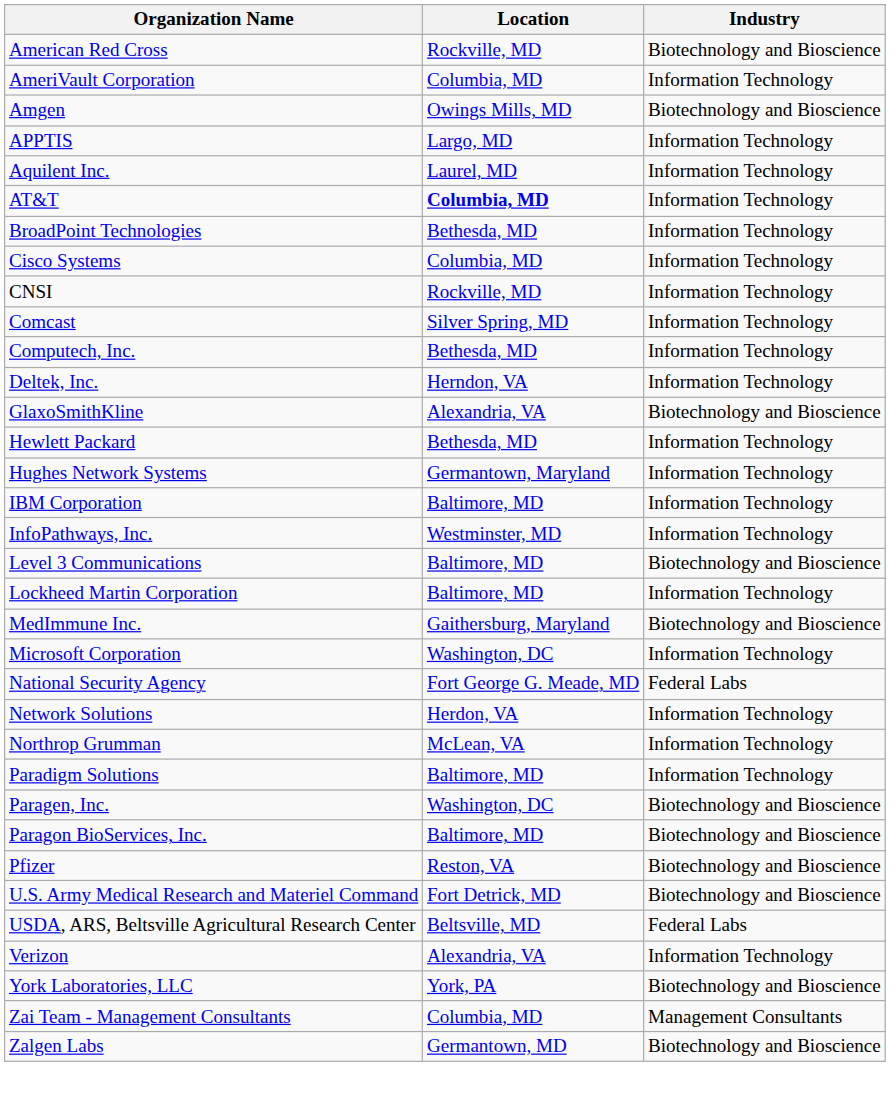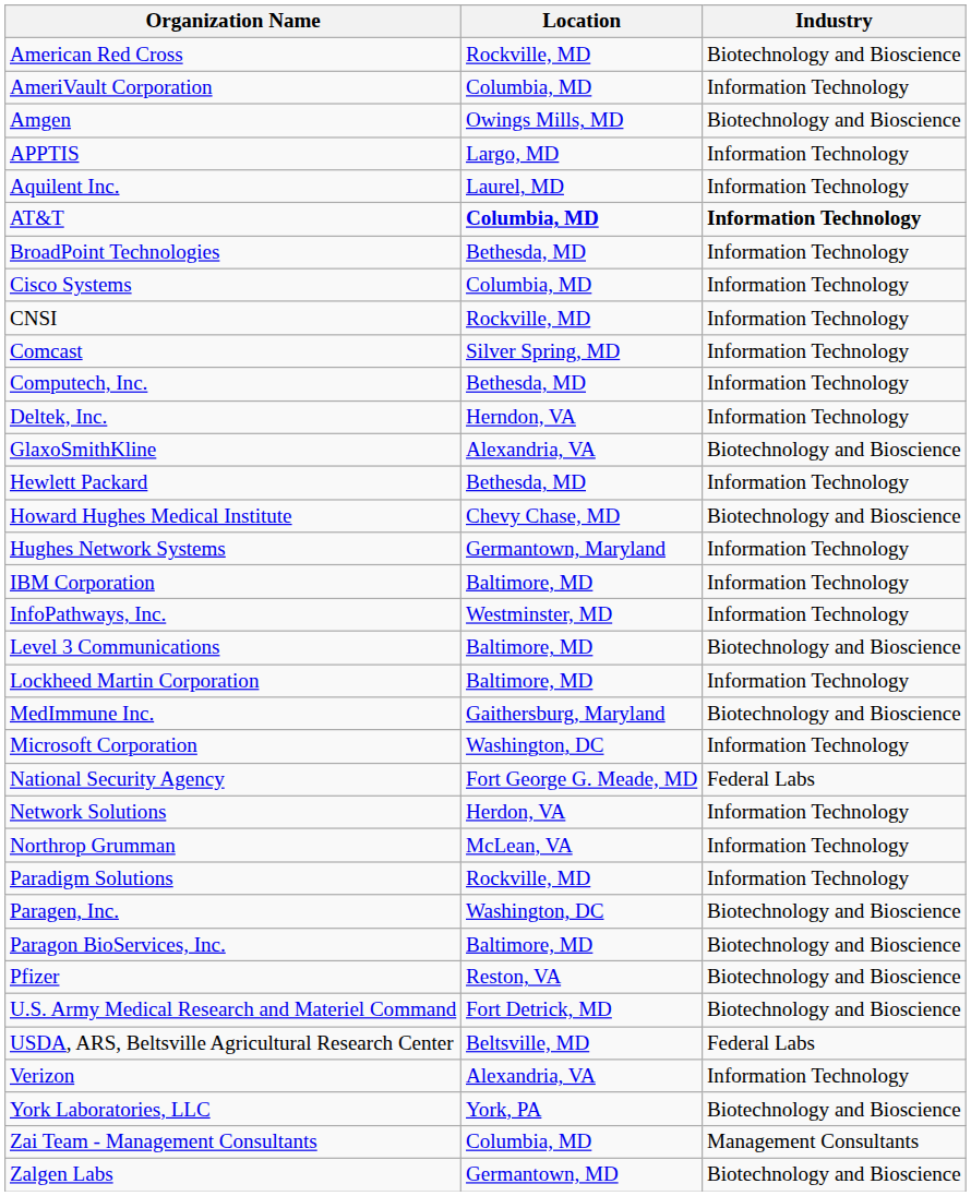 <table class="wikitable">
 <tr>
 <th>Organization Name</th>
 <th>Location</th>
 <th>Industry</th>
 </tr>
 <tr>
 <td><a href='#'>American Red Cross</a></td>
 <td><a href='#'>Rockville, MD</a></td>
 <td>Biotechnology and Bioscience</td>
 </tr>
 <tr>
 <td><a href='#'>AmeriVault Corporation</a></td>
 <td><a href='#'>Columbia, MD</a></td>
 <td>Information Technology</td>
 </tr>
 <tr>
 <td><a href='#'>Amgen</a></td>
 <td><a href='#'>Owings Mills, MD</a></td>
 <td>Biotechnology and Bioscience</td>
 </tr>
 <tr>
 <td><a href='#'>APPTIS</a></td>
 <td><a href='#'>Largo, MD</a></td>
 <td>Information Technology</td>
 </tr>
 <tr>
 <td><a href='#'>Aquilent Inc.</a></td>
 <td><a href='#'>Laurel, MD</a></td>
 <td>Information Technology</td>
 </tr>
 <tr>
 <td><a href='#'>AT&T</a></td>
 <td><strong><a href='#'>Columbia, MD</a></strong></td>
-<td>Information Technology</td>
+<td><strong>Information Technology</strong></td>
 </tr>
 <tr>
 <td><a href='#'>BroadPoint Technologies</a></td>
 <td><a href='#'>Bethesda, MD</a></td>
 <td>Information Technology</td>
 </tr>
 <tr>
 <td><a href='#'>Cisco Systems</a></td>
 <td><a href='#'>Columbia, MD</a></td>
 <td>Information Technology</td>
 </tr>
 <tr>
 <td>CNSI</td>
 <td><a href='#'>Rockville, MD</a></td>
 <td>Information Technology</td>
 </tr>
 <tr>
 <td><a href='#'>Comcast</a></td>
 <td><a href='#'>Silver Spring, MD</a></td>
 <td>Information Technology</td>
 </tr>
 <tr>
 <td><a href='#'>Computech, Inc.</a></td>
 <td><a href='#'>Bethesda, MD</a></td>
 <td>Information Technology</td>
 </tr>
 <tr>
 <td><a href='#'>Deltek, Inc.</a></td>
 <td><a href='#'>Herndon, VA</a></td>
 <td>Information Technology</td>
 </tr>
 <tr>
 <td><a href='#'>GlaxoSmithKline</a></td>
 <td><a href='#'>Alexandria, VA</a></td>
 <td>Biotechnology and Bioscience</td>
 </tr>
 <tr>
 <td><a href='#'>Hewlett Packard</a></td>
 <td><a href='#'>Bethesda, MD</a></td>
 <td>Information Technology</td>
+</tr>
+<tr>
+<td><a href='#'>Howard Hughes Medical Institute</a></td>
+<td><a href='#'>Chevy Chase, MD</a></td>
+<td>Biotechnology and Bioscience</td>
 </tr>
 <tr>
 <td><a href='#'>Hughes Network Systems</a></td>
 <td><a href='#'>Germantown, Maryland</a></td>
 <td>Information Technology</td>
 </tr>
 <tr>
 <td><a href='#'>IBM Corporation</a></td>
 <td><a href='#'>Baltimore, MD</a></td>
 <td>Information Technology</td>
 </tr>
 <tr>
 <td><a href='#'>InfoPathways, Inc.</a></td>
 <td><a href='#'>Westminster, MD</a></td>
 <td>Information Technology</td>
 </tr>
 <tr>
 <td><a href='#'>Level 3 Communications</a></td>
 <td><a href='#'>Baltimore, MD</a></td>
 <td>Biotechnology and Bioscience</td>
 </tr>
 <tr>
 <td><a href='#'>Lockheed Martin Corporation</a></td>
 <td><a href='#'>Baltimore, MD</a></td>
 <td>Information Technology</td>
 </tr>
 <tr>
 <td><a href='#'>MedImmune Inc.</a></td>
 <td><a href='#'>Gaithersburg, Maryland</a></td>
 <td>Biotechnology and Bioscience</td>
 </tr>
 <tr>
 <td><a href='#'>Microsoft Corporation</a></td>
 <td><a href='#'>Washington, DC</a></td>
 <td>Information Technology</td>
 </tr>
 <tr>
 <td><a href='#'>National Security Agency</a></td>
 <td><a href='#'>Fort George G. Meade, MD</a></td>
 <td>Federal Labs</td>
 </tr>
 <tr>
 <td><a href='#'>Network Solutions</a></td>
 <td><a href='#'>Herdon, VA</a></td>
 <td>Information Technology</td>
 </tr>
 <tr>
 <td><a href='#'>Northrop Grumman</a></td>
 <td><a href='#'>McLean, VA</a></td>
 <td>Information Technology</td>
 </tr>
 <tr>
 <td><a href='#'>Paradigm Solutions</a></td>
-<td><a href='#'>Baltimore, MD</a></td>
+<td><a href='#'>Rockville, MD</a></td>
 <td>Information Technology</td>
 </tr>
 <tr>
 <td><a href='#'>Paragen, Inc.</a></td>
 <td><a href='#'>Washington, DC</a></td>
 <td>Biotechnology and Bioscience</td>
 </tr>
 <tr>
 <td><a href='#'>Paragon BioServices, Inc.</a></td>
 <td><a href='#'>Baltimore, MD</a></td>
 <td>Biotechnology and Bioscience</td>
 </tr>
 <tr>
 <td><a href='#'>Pfizer</a></td>
 <td><a href='#'>Reston, VA</a></td>
 <td>Biotechnology and Bioscience</td>
 </tr>
 <tr>
 <td><a href='#'>U.S. Army Medical Research and Materiel Command</a></td>
 <td><a href='#'>Fort Detrick, MD</a></td>
 <td>Biotechnology and Bioscience</td>
 </tr>
 <tr>
 <td><a href='#'>USDA</a>, ARS, Beltsville Agricultural Research Center</td>
 <td><a href='#'>Beltsville, MD</a></td>
 <td>Federal Labs</td>
 </tr>
 <tr>
 <td><a href='#'>Verizon</a></td>
 <td><a href='#'>Alexandria, VA</a></td>
 <td>Information Technology</td>
 </tr>
 <tr>
 <td><a href='#'>York Laboratories, LLC</a></td>
 <td><a href='#'>York, PA</a></td>
 <td>Biotechnology and Bioscience</td>
 </tr>
 <tr>
 <td><a href='#'>Zai Team - Management Consultants</a></td>
 <td><a href='#'>Columbia, MD</a></td>
 <td>Management Consultants</td>
 </tr>
 <tr>
 <td><a href='#'>Zalgen Labs</a></td>
 <td><a href='#'>Germantown, MD</a></td>
 <td>Biotechnology and Bioscience</td>
 </tr>
 </table>
